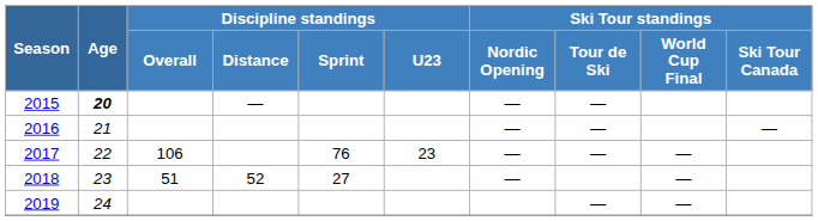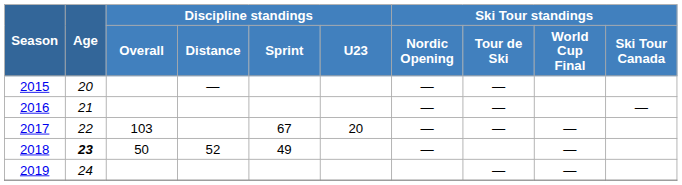 <table class="wikitable" style="font-size:95%; text-align:center; border:grey solid 1px; border-collapse:collapse; background:#ffffff;">
 <tr>
 <th style="background-color:#369; color:white; width:60px;" rowspan="2"> Season </th>
 <th style="background-color:#369; color:white; width:40px;" rowspan="2"> Age </th>
 <th style="background-color:#4180be; color:white;" colspan="4">Discipline standings</th>
 <th style="background-color:#4180be; color:white;" colspan="4">Ski Tour standings</th>
 </tr>
 <tr>
 <th style="background-color:#4180be; color:white; width:75px;">Overall</th>
 <th style="background-color:#4180be; color:white; width:75px;">Distance</th>
 <th style="background-color:#4180be; color:white; width:75px;">Sprint</th>
 <th style="background-color:#4180be; color:white; width:75px;">U23</th>
 <th style="background-color:#4180be; color:white; width:75px;">Nordic<br>Opening</th>
 <th style="background-color:#4180be; color:white; width:75px;">Tour de<br>Ski</th>
 <th style="background-color:#4180be; color:white; width:75px;">World Cup<br>Final</th>
 <th style="background-color:#4180be; color:white; width:75px;">Ski Tour<br>Canada</th>
 </tr>
 <tr>
 <td><a href='#'>2015</a></td>
-<td><strong><em>20</em></strong></td>
+<td><em>20</em></td>
 <td></td>
 <td>—</td>
 <td></td>
 <td></td>
 <td>—</td>
 <td>—</td>
 <td></td>
 <td></td>
 </tr>
 <tr>
 <td><a href='#'>2016</a></td>
 <td><em>21</em></td>
 <td></td>
 <td></td>
 <td></td>
 <td></td>
 <td>—</td>
 <td>—</td>
 <td></td>
 <td>—</td>
 </tr>
 <tr>
 <td><a href='#'>2017</a></td>
 <td><em>22</em></td>
-<td>106</td>
+<td>103</td>
 <td></td>
-<td>76</td>
-<td>23</td>
+<td>67</td>
+<td>20</td>
 <td>—</td>
 <td>—</td>
 <td>—</td>
 <td></td>
 </tr>
 <tr>
 <td><a href='#'>2018</a></td>
-<td><em>23</em></td>
-<td>51</td>
+<td><strong><em>23</em></strong></td>
+<td>50</td>
 <td>52</td>
-<td>27</td>
+<td>49</td>
 <td></td>
 <td>—</td>
 <td></td>
 <td>—</td>
 <td></td>
 </tr>
 <tr>
 <td><a href='#'>2019</a></td>
 <td><em>24</em></td>
 <td></td>
 <td></td>
 <td></td>
 <td></td>
 <td></td>
 <td>—</td>
 <td>—</td>
 <td></td>
 </tr>
 <tr>
 </tr>
 </table>
